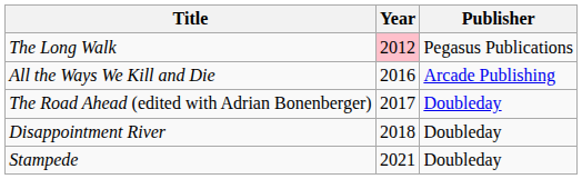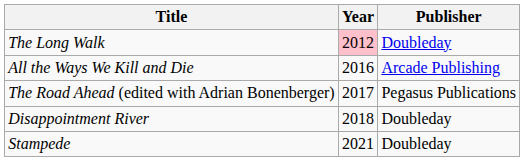 <table class="wikitable">
 <tr>
 <th>Title</th>
 <th>Year</th>
 <th>Publisher</th>
 </tr>
 <tr>
 <td><em>The Long Walk</em></td>
 <td style="background: pink;">2012</td>
-<td>Pegasus Publications</td>
+<td><a href='#'>Doubleday</a></td>
 </tr>
 <tr>
 <td><em>All the Ways We Kill and Die</em></td>
 <td>2016</td>
 <td><a href='#'>Arcade Publishing</a></td>
 </tr>
 <tr>
 <td><em>The Road Ahead</em> (edited with Adrian Bonenberger)</td>
 <td>2017</td>
-<td><a href='#'>Doubleday</a></td>
+<td>Pegasus Publications</td>
 </tr>
 <tr>
 <td><em>Disappointment River</em></td>
 <td>2018</td>
 <td>Doubleday</td>
 </tr>
 <tr>
 <td><em>Stampede</em></td>
 <td>2021</td>
 <td>Doubleday</td>
 </tr>
 </table>
